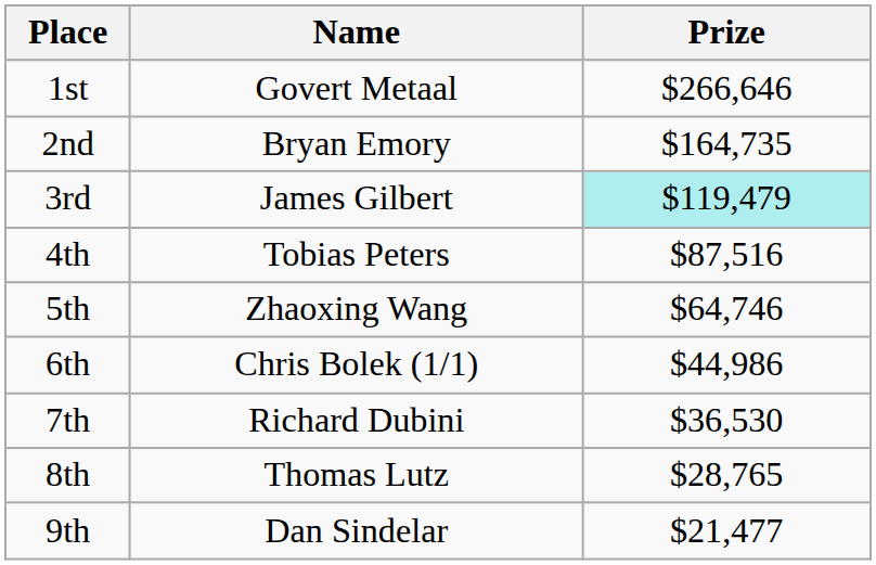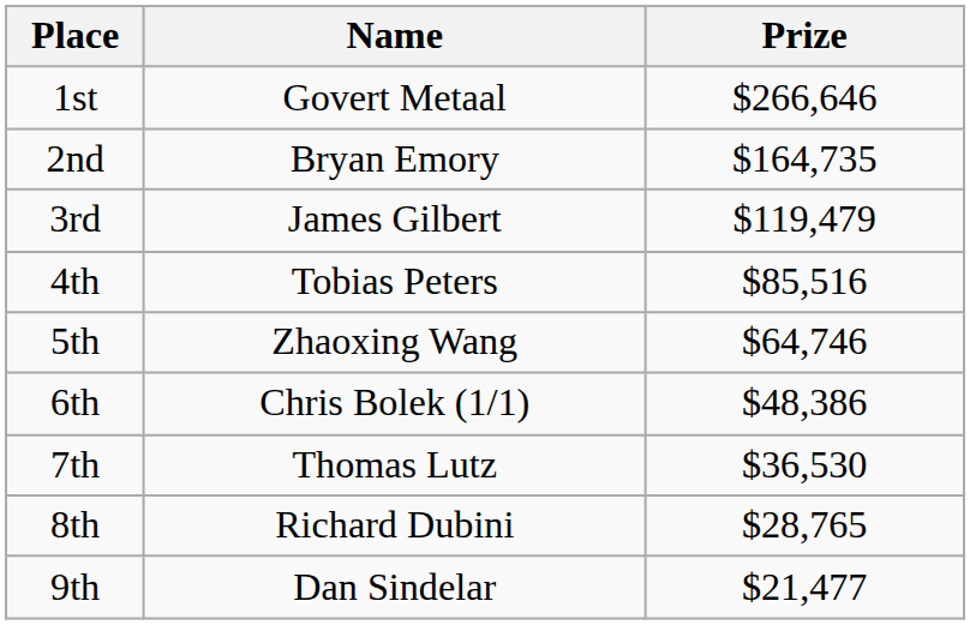 <table class="wikitable">
 <tr>
 <th width="50">Place</th>
 <th width="200">Name</th>
 <th width="125">Prize</th>
 </tr>
 <tr>
 <td align = "center">1st</td>
 <td align = "center">Govert Metaal</td>
 <td align = "center">$266,646</td>
 </tr>
 <tr>
 <td align = "center">2nd</td>
 <td align = "center">Bryan Emory</td>
 <td align = "center">$164,735</td>
 </tr>
 <tr>
 <td align = "center">3rd</td>
 <td align = "center">James Gilbert</td>
-<td align = "center" style="background: paleturquoise;">$119,479</td>
+<td align = "center">$119,479</td>
 </tr>
 <tr>
 <td align = "center">4th</td>
 <td align = "center">Tobias Peters</td>
-<td align = "center">$87,516</td>
+<td align = "center">$85,516</td>
 </tr>
 <tr>
 <td align = "center">5th</td>
 <td align = "center">Zhaoxing Wang</td>
 <td align = "center">$64,746</td>
 </tr>
 <tr>
 <td align = "center">6th</td>
 <td align = "center">Chris Bolek (1/1)</td>
-<td align = "center">$44,986</td>
+<td align = "center">$48,386</td>
 </tr>
 <tr>
 <td align = "center">7th</td>
-<td align = "center">Richard Dubini</td>
+<td align = "center">Thomas Lutz</td>
 <td align = "center">$36,530</td>
 </tr>
 <tr>
 <td align = "center">8th</td>
-<td align = "center">Thomas Lutz</td>
+<td align = "center">Richard Dubini</td>
 <td align = "center">$28,765</td>
 </tr>
 <tr>
 <td align = "center">9th</td>
 <td align = "center">Dan Sindelar</td>
 <td align = "center">$21,477</td>
 </tr>
 </table>
